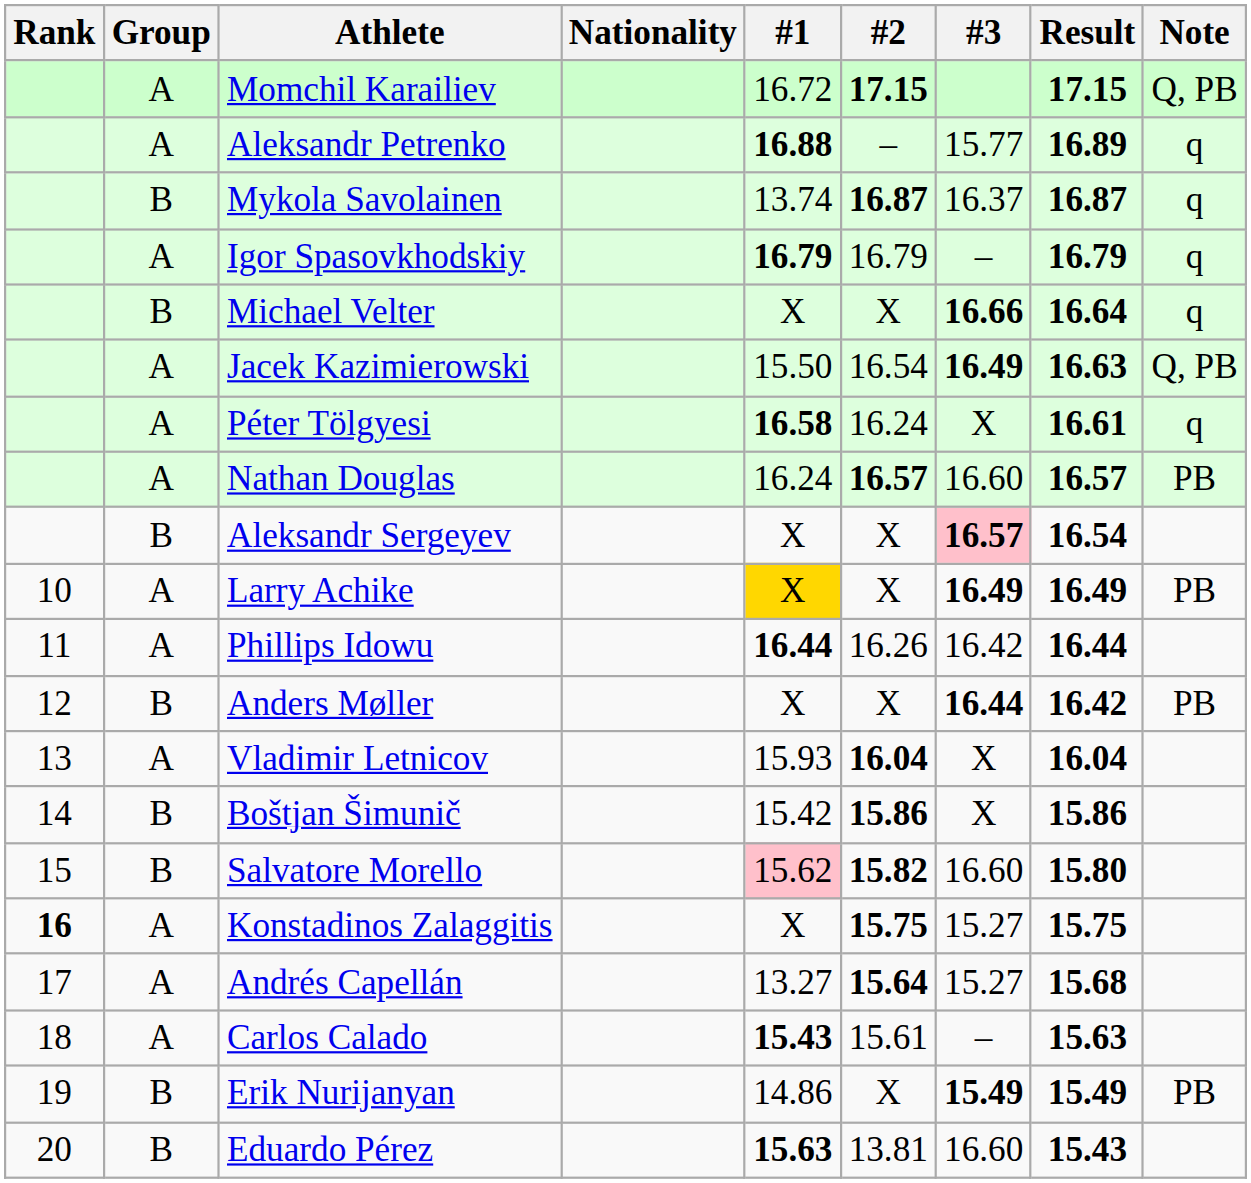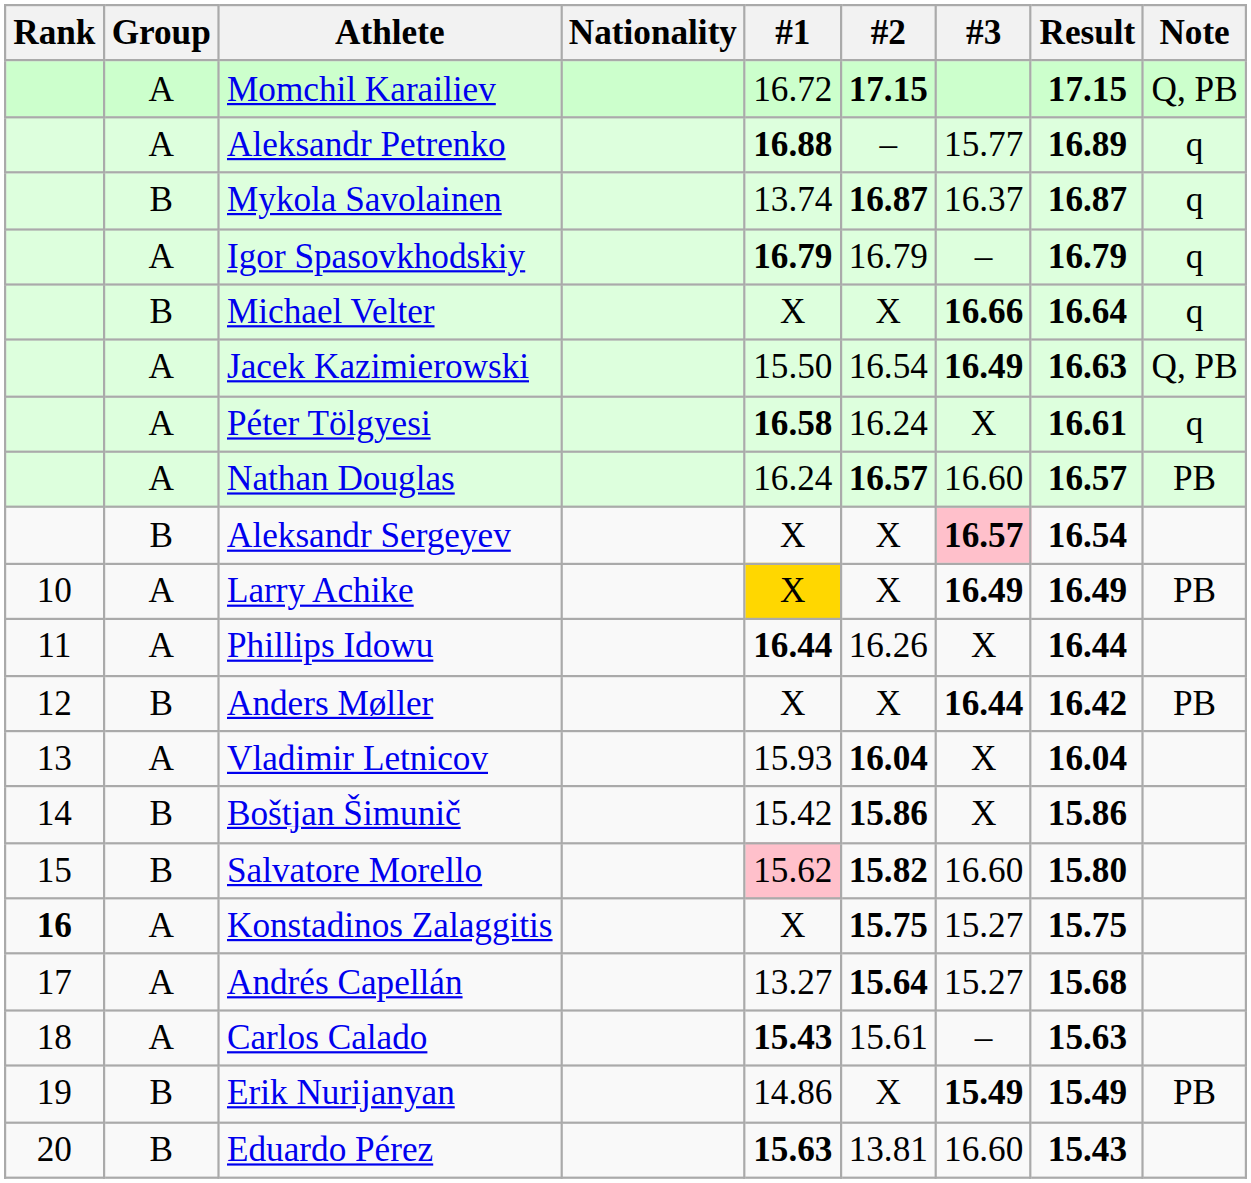 <table class="wikitable sortable" style="text-align:center">
 <tr>
 <th>Rank</th>
 <th>Group</th>
 <th>Athlete</th>
 <th>Nationality</th>
 <th>#1</th>
 <th>#2</th>
 <th>#3</th>
 <th>Result</th>
 <th>Note</th>
 </tr>
 <tr bgcolor=ccffcc>
 <td></td>
 <td>A</td>
 <td align=left><a href='#'>Momchil Karailiev</a></td>
 <td align=left></td>
 <td>16.72</td>
 <td><strong>17.15</strong></td>
 <td></td>
 <td><strong>17.15</strong></td>
 <td>Q, PB</td>
 </tr>
 <tr bgcolor=ddffdd>
 <td></td>
 <td>A</td>
 <td align=left><a href='#'>Aleksandr Petrenko</a></td>
 <td align=left></td>
 <td><strong>16.88</strong></td>
 <td>–</td>
 <td>15.77</td>
 <td><strong>16.89</strong></td>
 <td>q</td>
 </tr>
 <tr bgcolor=ddffdd>
 <td></td>
 <td>B</td>
 <td align=left><a href='#'>Mykola Savolainen</a></td>
 <td align=left></td>
 <td>13.74</td>
 <td><strong>16.87</strong></td>
 <td>16.37</td>
 <td><strong>16.87</strong></td>
 <td>q</td>
 </tr>
 <tr bgcolor=ddffdd>
 <td></td>
 <td>A</td>
 <td align=left><a href='#'>Igor Spasovkhodskiy</a></td>
 <td align=left></td>
 <td><strong>16.79</strong></td>
 <td>16.79</td>
 <td>–</td>
 <td><strong>16.79</strong></td>
 <td>q</td>
 </tr>
 <tr bgcolor=ddffdd>
 <td></td>
 <td>B</td>
 <td align=left><a href='#'>Michael Velter</a></td>
 <td align=left></td>
 <td>X</td>
 <td>X</td>
 <td><strong>16.66</strong></td>
 <td><strong>16.64</strong></td>
 <td>q</td>
 </tr>
 <tr bgcolor=ddffdd>
 <td></td>
 <td>A</td>
 <td align=left><a href='#'>Jacek Kazimierowski</a></td>
 <td align=left></td>
 <td>15.50</td>
 <td>16.54</td>
 <td><strong>16.49</strong></td>
 <td><strong>16.63</strong></td>
 <td>Q, PB</td>
 </tr>
 <tr bgcolor=ddffdd>
 <td></td>
 <td>A</td>
 <td align=left><a href='#'>Péter Tölgyesi</a></td>
 <td align=left></td>
 <td><strong>16.58</strong></td>
 <td>16.24</td>
 <td>X</td>
 <td><strong>16.61</strong></td>
 <td>q</td>
 </tr>
 <tr bgcolor=ddffdd>
 <td></td>
 <td>A</td>
 <td align=left><a href='#'>Nathan Douglas</a></td>
 <td align=left></td>
 <td>16.24</td>
 <td><strong>16.57</strong></td>
 <td>16.60</td>
 <td><strong>16.57</strong></td>
 <td>PB</td>
 </tr>
 <tr>
 <td></td>
 <td>B</td>
 <td align=left><a href='#'>Aleksandr Sergeyev</a></td>
 <td align=left></td>
 <td>X</td>
 <td>X</td>
 <td style="background: pink;"><strong>16.57</strong></td>
 <td><strong>16.54</strong></td>
 <td></td>
 </tr>
 <tr>
 <td>10</td>
 <td>A</td>
 <td align=left><a href='#'>Larry Achike</a></td>
 <td align=left></td>
 <td style="background: gold;">X</td>
 <td>X</td>
 <td><strong>16.49</strong></td>
 <td><strong>16.49</strong></td>
 <td>PB</td>
 </tr>
 <tr>
 <td>11</td>
 <td>A</td>
 <td align=left><a href='#'>Phillips Idowu</a></td>
 <td align=left></td>
 <td><strong>16.44</strong></td>
 <td>16.26</td>
-<td>16.42</td>
+<td>X</td>
 <td><strong>16.44</strong></td>
 <td></td>
 </tr>
 <tr>
 <td>12</td>
 <td>B</td>
 <td align=left><a href='#'>Anders Møller</a></td>
 <td align=left></td>
 <td>X</td>
 <td>X</td>
 <td><strong>16.44</strong></td>
 <td><strong>16.42</strong></td>
 <td>PB</td>
 </tr>
 <tr>
 <td>13</td>
 <td>A</td>
 <td align=left><a href='#'>Vladimir Letnicov</a></td>
 <td align=left></td>
 <td>15.93</td>
 <td><strong>16.04</strong></td>
 <td>X</td>
 <td><strong>16.04</strong></td>
 <td></td>
 </tr>
 <tr>
 <td>14</td>
 <td>B</td>
 <td align=left><a href='#'>Boštjan Šimunič</a></td>
 <td align=left></td>
 <td>15.42</td>
 <td><strong>15.86</strong></td>
 <td>X</td>
 <td><strong>15.86</strong></td>
 <td></td>
 </tr>
 <tr>
 <td>15</td>
 <td>B</td>
 <td align=left><a href='#'>Salvatore Morello</a></td>
 <td align=left></td>
 <td style="background: pink;">15.62</td>
 <td><strong>15.82</strong></td>
 <td>16.60</td>
 <td><strong>15.80</strong></td>
 <td></td>
 </tr>
 <tr>
 <td><strong>16</strong></td>
 <td>A</td>
 <td align=left><a href='#'>Konstadinos Zalaggitis</a></td>
 <td align=left></td>
 <td>X</td>
 <td><strong>15.75</strong></td>
 <td>15.27</td>
 <td><strong>15.75</strong></td>
 <td></td>
 </tr>
 <tr>
 <td>17</td>
 <td>A</td>
 <td align=left><a href='#'>Andrés Capellán</a></td>
 <td align=left></td>
 <td>13.27</td>
 <td><strong>15.64</strong></td>
 <td>15.27</td>
 <td><strong>15.68</strong></td>
 <td></td>
 </tr>
 <tr>
 <td>18</td>
 <td>A</td>
 <td align=left><a href='#'>Carlos Calado</a></td>
 <td align=left></td>
 <td><strong>15.43</strong></td>
 <td>15.61</td>
 <td>–</td>
 <td><strong>15.63</strong></td>
 <td></td>
 </tr>
 <tr>
 <td>19</td>
 <td>B</td>
 <td align=left><a href='#'>Erik Nurijanyan</a></td>
 <td align=left></td>
 <td>14.86</td>
 <td>X</td>
 <td><strong>15.49</strong></td>
 <td><strong>15.49</strong></td>
 <td>PB</td>
 </tr>
 <tr>
 <td>20</td>
 <td>B</td>
 <td align=left><a href='#'>Eduardo Pérez</a></td>
 <td align=left></td>
 <td><strong>15.63</strong></td>
 <td>13.81</td>
 <td>16.60</td>
 <td><strong>15.43</strong></td>
 <td></td>
 </tr>
 </table>
